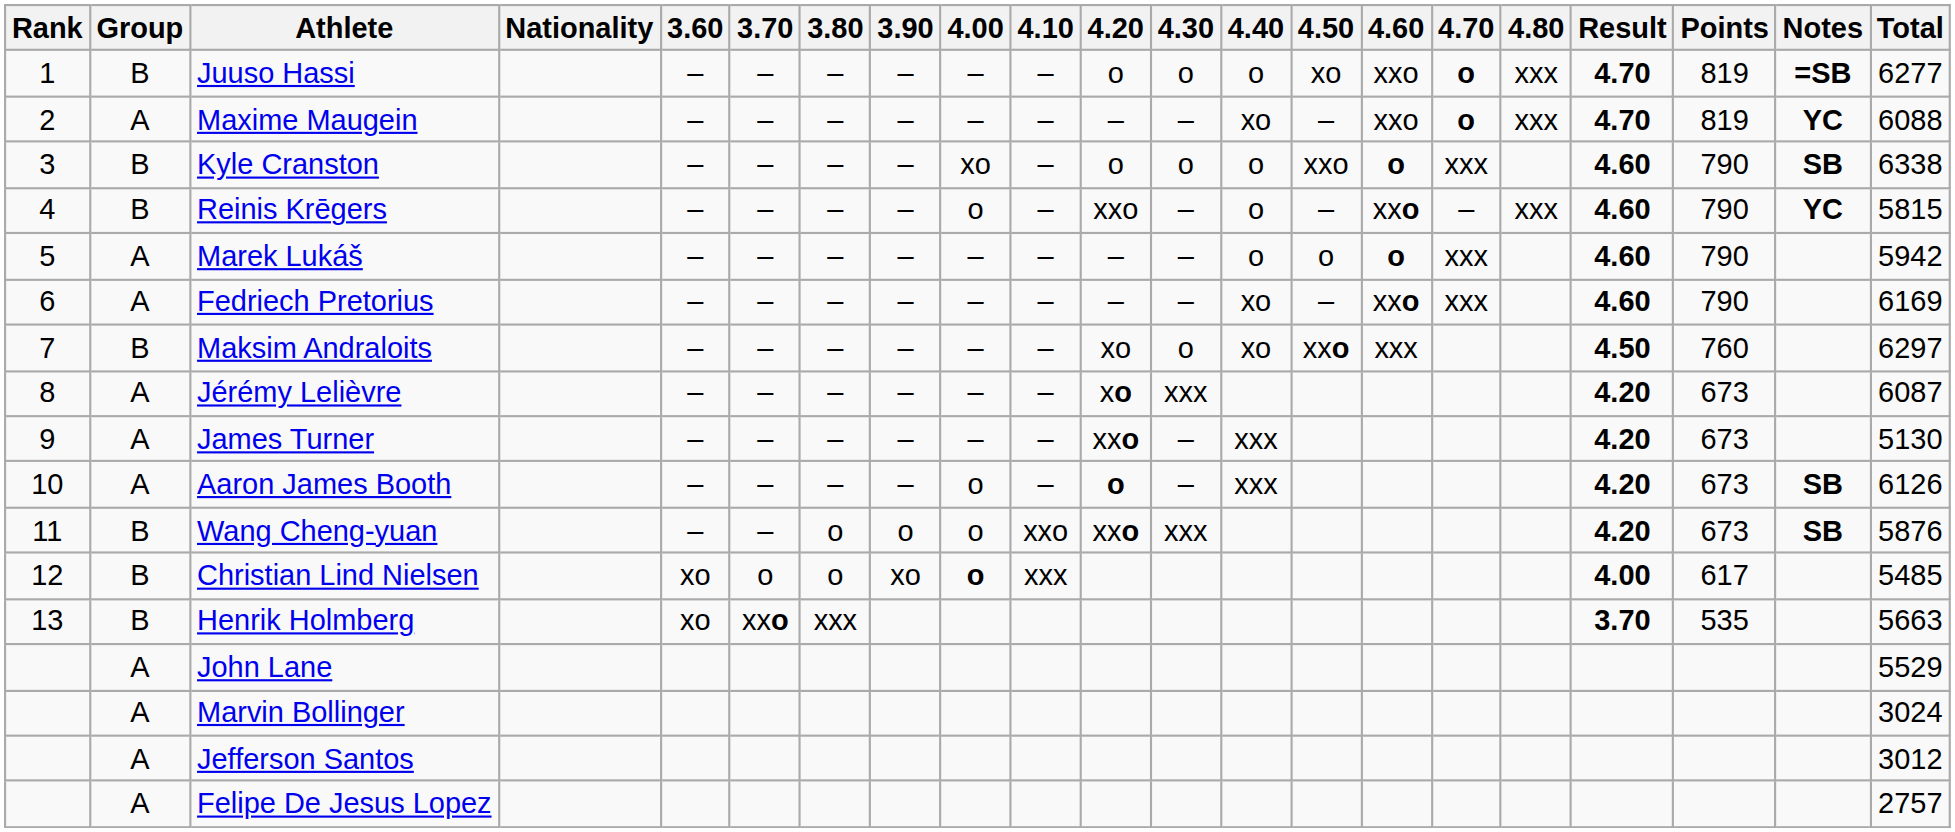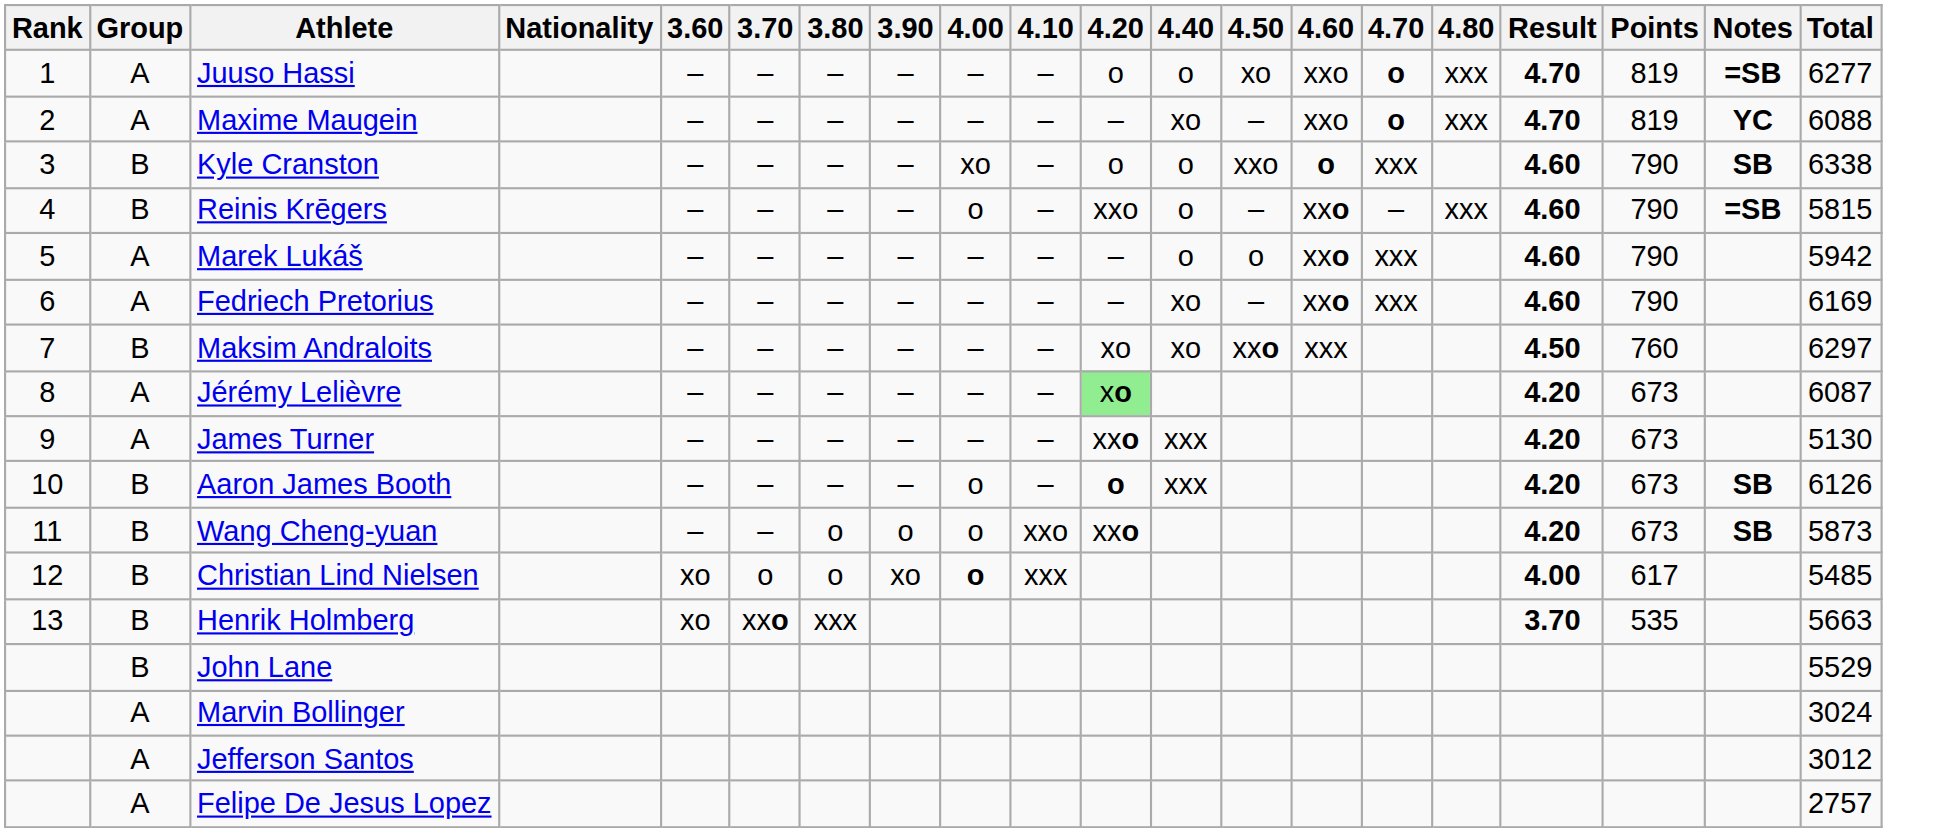 <table class="wikitable sortable" style="text-align:center;font-size:85%">
 <tr>
 <th>Rank</th>
 <th>Group</th>
 <th>Athlete</th>
 <th>Nationality</th>
 <th>3.60</th>
 <th>3.70</th>
 <th>3.80</th>
 <th>3.90</th>
 <th>4.00</th>
 <th>4.10</th>
 <th>4.20</th>
-<th>4.30</th>
 <th>4.40</th>
 <th>4.50</th>
 <th>4.60</th>
 <th>4.70</th>
 <th>4.80</th>
 <th>Result</th>
 <th>Points</th>
 <th>Notes</th>
 <th>Total</th>
 </tr>
 <tr>
 <td>1</td>
-<td>B</td>
+<td>A</td>
 <td align="left"><a href='#'>Juuso Hassi</a></td>
 <td align="left"></td>
 <td>–</td>
 <td>–</td>
 <td>–</td>
 <td>–</td>
 <td>–</td>
 <td>–</td>
-<td>o</td>
 <td>o</td>
 <td>o</td>
 <td>xo</td>
 <td>xxo</td>
 <td><strong>o</strong></td>
 <td>xxx</td>
 <td><strong>4.70</strong></td>
 <td>819</td>
 <td><strong>=SB</strong></td>
 <td>6277</td>
 </tr>
 <tr>
 <td>2</td>
 <td>A</td>
 <td align="left"><a href='#'>Maxime Maugein</a></td>
 <td align="left"></td>
-<td>–</td>
 <td>–</td>
 <td>–</td>
 <td>–</td>
 <td>–</td>
 <td>–</td>
 <td>–</td>
 <td>–</td>
 <td>xo</td>
 <td>–</td>
 <td>xxo</td>
 <td><strong>o</strong></td>
 <td>xxx</td>
 <td><strong>4.70</strong></td>
 <td>819</td>
 <td><strong>YC</strong></td>
 <td>6088</td>
 </tr>
 <tr>
 <td>3</td>
 <td>B</td>
 <td align="left"><a href='#'>Kyle Cranston</a></td>
 <td align="left"></td>
 <td>–</td>
 <td>–</td>
 <td>–</td>
 <td>–</td>
 <td>xo</td>
 <td>–</td>
 <td>o</td>
 <td>o</td>
-<td>o</td>
 <td>xxo</td>
 <td><strong>o</strong></td>
 <td>xxx</td>
 <td></td>
 <td><strong>4.60</strong></td>
 <td>790</td>
 <td><strong>SB</strong></td>
 <td>6338</td>
 </tr>
 <tr>
 <td>4</td>
 <td>B</td>
 <td align="left"><a href='#'>Reinis Krēgers</a></td>
 <td align="left"></td>
 <td>–</td>
 <td>–</td>
 <td>–</td>
 <td>–</td>
 <td>o</td>
 <td>–</td>
 <td>xxo</td>
-<td>–</td>
 <td>o</td>
 <td>–</td>
 <td>xx<strong>o</strong></td>
 <td>–</td>
 <td>xxx</td>
 <td><strong>4.60</strong></td>
 <td>790</td>
-<td><strong>YC</strong></td>
+<td><strong>=SB</strong></td>
 <td>5815</td>
 </tr>
 <tr>
 <td>5</td>
 <td>A</td>
 <td align="left"><a href='#'>Marek Lukáš</a></td>
 <td align="left"></td>
 <td>–</td>
 <td>–</td>
 <td>–</td>
 <td>–</td>
 <td>–</td>
 <td>–</td>
 <td>–</td>
-<td>–</td>
 <td>o</td>
 <td>o</td>
-<td><strong>o</strong></td>
+<td>xx<strong>o</strong></td>
 <td>xxx</td>
 <td></td>
 <td><strong>4.60</strong></td>
 <td>790</td>
 <td></td>
 <td>5942</td>
 </tr>
 <tr>
 <td>6</td>
 <td>A</td>
 <td align="left"><a href='#'>Fedriech Pretorius</a></td>
 <td align="left"></td>
-<td>–</td>
 <td>–</td>
 <td>–</td>
 <td>–</td>
 <td>–</td>
 <td>–</td>
 <td>–</td>
 <td>–</td>
 <td>xo</td>
 <td>–</td>
 <td>xx<strong>o</strong></td>
 <td>xxx</td>
 <td></td>
 <td><strong>4.60</strong></td>
 <td>790</td>
 <td></td>
 <td>6169</td>
 </tr>
 <tr>
 <td>7</td>
 <td>B</td>
 <td align="left"><a href='#'>Maksim Andraloits</a></td>
 <td align="left"></td>
 <td>–</td>
 <td>–</td>
 <td>–</td>
 <td>–</td>
 <td>–</td>
 <td>–</td>
 <td>xo</td>
-<td>o</td>
 <td>xo</td>
 <td>xx<strong>o</strong></td>
 <td>xxx</td>
 <td></td>
 <td></td>
 <td><strong>4.50</strong></td>
 <td>760</td>
 <td></td>
 <td>6297</td>
 </tr>
 <tr>
 <td>8</td>
 <td>A</td>
 <td align="left"><a href='#'>Jérémy Lelièvre</a></td>
 <td align="left"></td>
 <td>–</td>
 <td>–</td>
 <td>–</td>
 <td>–</td>
 <td>–</td>
 <td>–</td>
-<td>x<strong>o</strong></td>
-<td>xxx</td>
+<td style="background: lightgreen;">x<strong>o</strong></td>
 <td></td>
 <td></td>
 <td></td>
 <td></td>
 <td></td>
 <td><strong>4.20</strong></td>
 <td>673</td>
 <td></td>
 <td>6087</td>
 </tr>
 <tr>
 <td>9</td>
 <td>A</td>
 <td align="left"><a href='#'>James Turner</a></td>
 <td align="left"></td>
 <td>–</td>
 <td>–</td>
 <td>–</td>
 <td>–</td>
 <td>–</td>
 <td>–</td>
 <td>xx<strong>o</strong></td>
-<td>–</td>
 <td>xxx</td>
 <td></td>
 <td></td>
 <td></td>
 <td></td>
 <td><strong>4.20</strong></td>
 <td>673</td>
 <td></td>
 <td>5130</td>
 </tr>
 <tr>
 <td>10</td>
-<td>A</td>
+<td>B</td>
 <td align="left"><a href='#'>Aaron James Booth</a></td>
 <td align="left"></td>
 <td>–</td>
 <td>–</td>
 <td>–</td>
 <td>–</td>
 <td>o</td>
 <td>–</td>
 <td><strong>o</strong></td>
-<td>–</td>
 <td>xxx</td>
 <td></td>
 <td></td>
 <td></td>
 <td></td>
 <td><strong>4.20</strong></td>
 <td>673</td>
 <td><strong>SB</strong></td>
 <td>6126</td>
 </tr>
 <tr>
 <td>11</td>
 <td>B</td>
 <td align="left"><a href='#'>Wang Cheng-yuan</a></td>
 <td align="left"></td>
 <td>–</td>
 <td>–</td>
 <td>o</td>
 <td>o</td>
 <td>o</td>
 <td>xxo</td>
 <td>xx<strong>o</strong></td>
-<td>xxx</td>
 <td></td>
 <td></td>
 <td></td>
 <td></td>
 <td></td>
 <td><strong>4.20</strong></td>
 <td>673</td>
 <td><strong>SB</strong></td>
-<td>5876</td>
+<td>5873</td>
 </tr>
 <tr>
 <td>12</td>
 <td>B</td>
 <td align="left"><a href='#'>Christian Lind Nielsen</a></td>
 <td align="left"></td>
 <td>xo</td>
 <td>o</td>
 <td>o</td>
 <td>xo</td>
 <td><strong>o</strong></td>
 <td>xxx</td>
-<td></td>
 <td></td>
 <td></td>
 <td></td>
 <td></td>
 <td></td>
 <td></td>
 <td><strong>4.00</strong></td>
 <td>617</td>
 <td></td>
 <td>5485</td>
 </tr>
 <tr>
 <td>13</td>
 <td>B</td>
 <td align="left"><a href='#'>Henrik Holmberg</a></td>
 <td align="left"></td>
 <td>xo</td>
 <td>xx<strong>o</strong></td>
 <td>xxx</td>
 <td></td>
 <td></td>
 <td></td>
 <td></td>
 <td></td>
 <td></td>
 <td></td>
 <td></td>
 <td></td>
-<td></td>
 <td><strong>3.70</strong></td>
 <td>535</td>
 <td></td>
 <td>5663</td>
 </tr>
 <tr>
 <td></td>
-<td>A</td>
+<td>B</td>
 <td align="left"><a href='#'>John Lane</a></td>
 <td align="left"></td>
-<td></td>
 <td></td>
 <td></td>
 <td></td>
 <td></td>
 <td></td>
 <td></td>
 <td></td>
 <td></td>
 <td></td>
 <td></td>
 <td></td>
 <td></td>
 <td><strong></strong></td>
 <td></td>
 <td></td>
 <td>5529</td>
 </tr>
 <tr>
 <td></td>
 <td>A</td>
 <td align="left"><a href='#'>Marvin Bollinger</a></td>
 <td align="left"></td>
 <td></td>
 <td></td>
 <td></td>
 <td></td>
 <td></td>
 <td></td>
 <td></td>
 <td></td>
 <td></td>
 <td></td>
 <td></td>
 <td></td>
-<td></td>
 <td><strong></strong></td>
 <td></td>
 <td></td>
 <td>3024</td>
 </tr>
 <tr>
 <td></td>
 <td>A</td>
 <td align="left"><a href='#'>Jefferson Santos</a></td>
 <td align="left"></td>
-<td></td>
 <td></td>
 <td></td>
 <td></td>
 <td></td>
 <td></td>
 <td></td>
 <td></td>
 <td></td>
 <td></td>
 <td></td>
 <td></td>
 <td></td>
 <td><strong></strong></td>
 <td></td>
 <td></td>
 <td>3012</td>
 </tr>
 <tr>
 <td></td>
 <td>A</td>
 <td align="left"><a href='#'>Felipe De Jesus Lopez</a></td>
 <td align="left"></td>
 <td></td>
 <td></td>
 <td></td>
 <td></td>
 <td></td>
 <td></td>
 <td></td>
 <td></td>
 <td></td>
 <td></td>
 <td></td>
 <td></td>
-<td></td>
 <td><strong></strong></td>
 <td></td>
 <td></td>
 <td>2757</td>
 </tr>
 </table>
